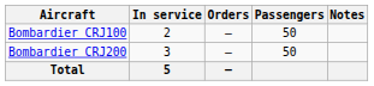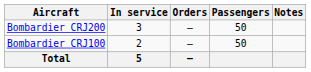 <table class="wikitable" style="margin:1em auto; text-align:center;">
 <tr>
 <th>Aircraft</th>
 <th>In service</th>
 <th>Orders</th>
 <th>Passengers</th>
 <th>Notes</th>
 </tr>
 <tr>
-<td><a href='#'>Bombardier CRJ100</a></td>
-<td>2</td>
+<td><a href='#'>Bombardier CRJ200</a></td>
+<td>3</td>
 <td>—</td>
 <td>50</td>
 <td></td>
 </tr>
 <tr>
-<td><a href='#'>Bombardier CRJ200</a></td>
-<td>3</td>
+<td><a href='#'>Bombardier CRJ100</a></td>
+<td>2</td>
 <td>—</td>
 <td>50</td>
 <td></td>
 </tr>
 <tr>
 <th>Total</th>
 <th>5</th>
 <th>—</th>
 <th></th>
 <th></th>
 </tr>
 </table>
